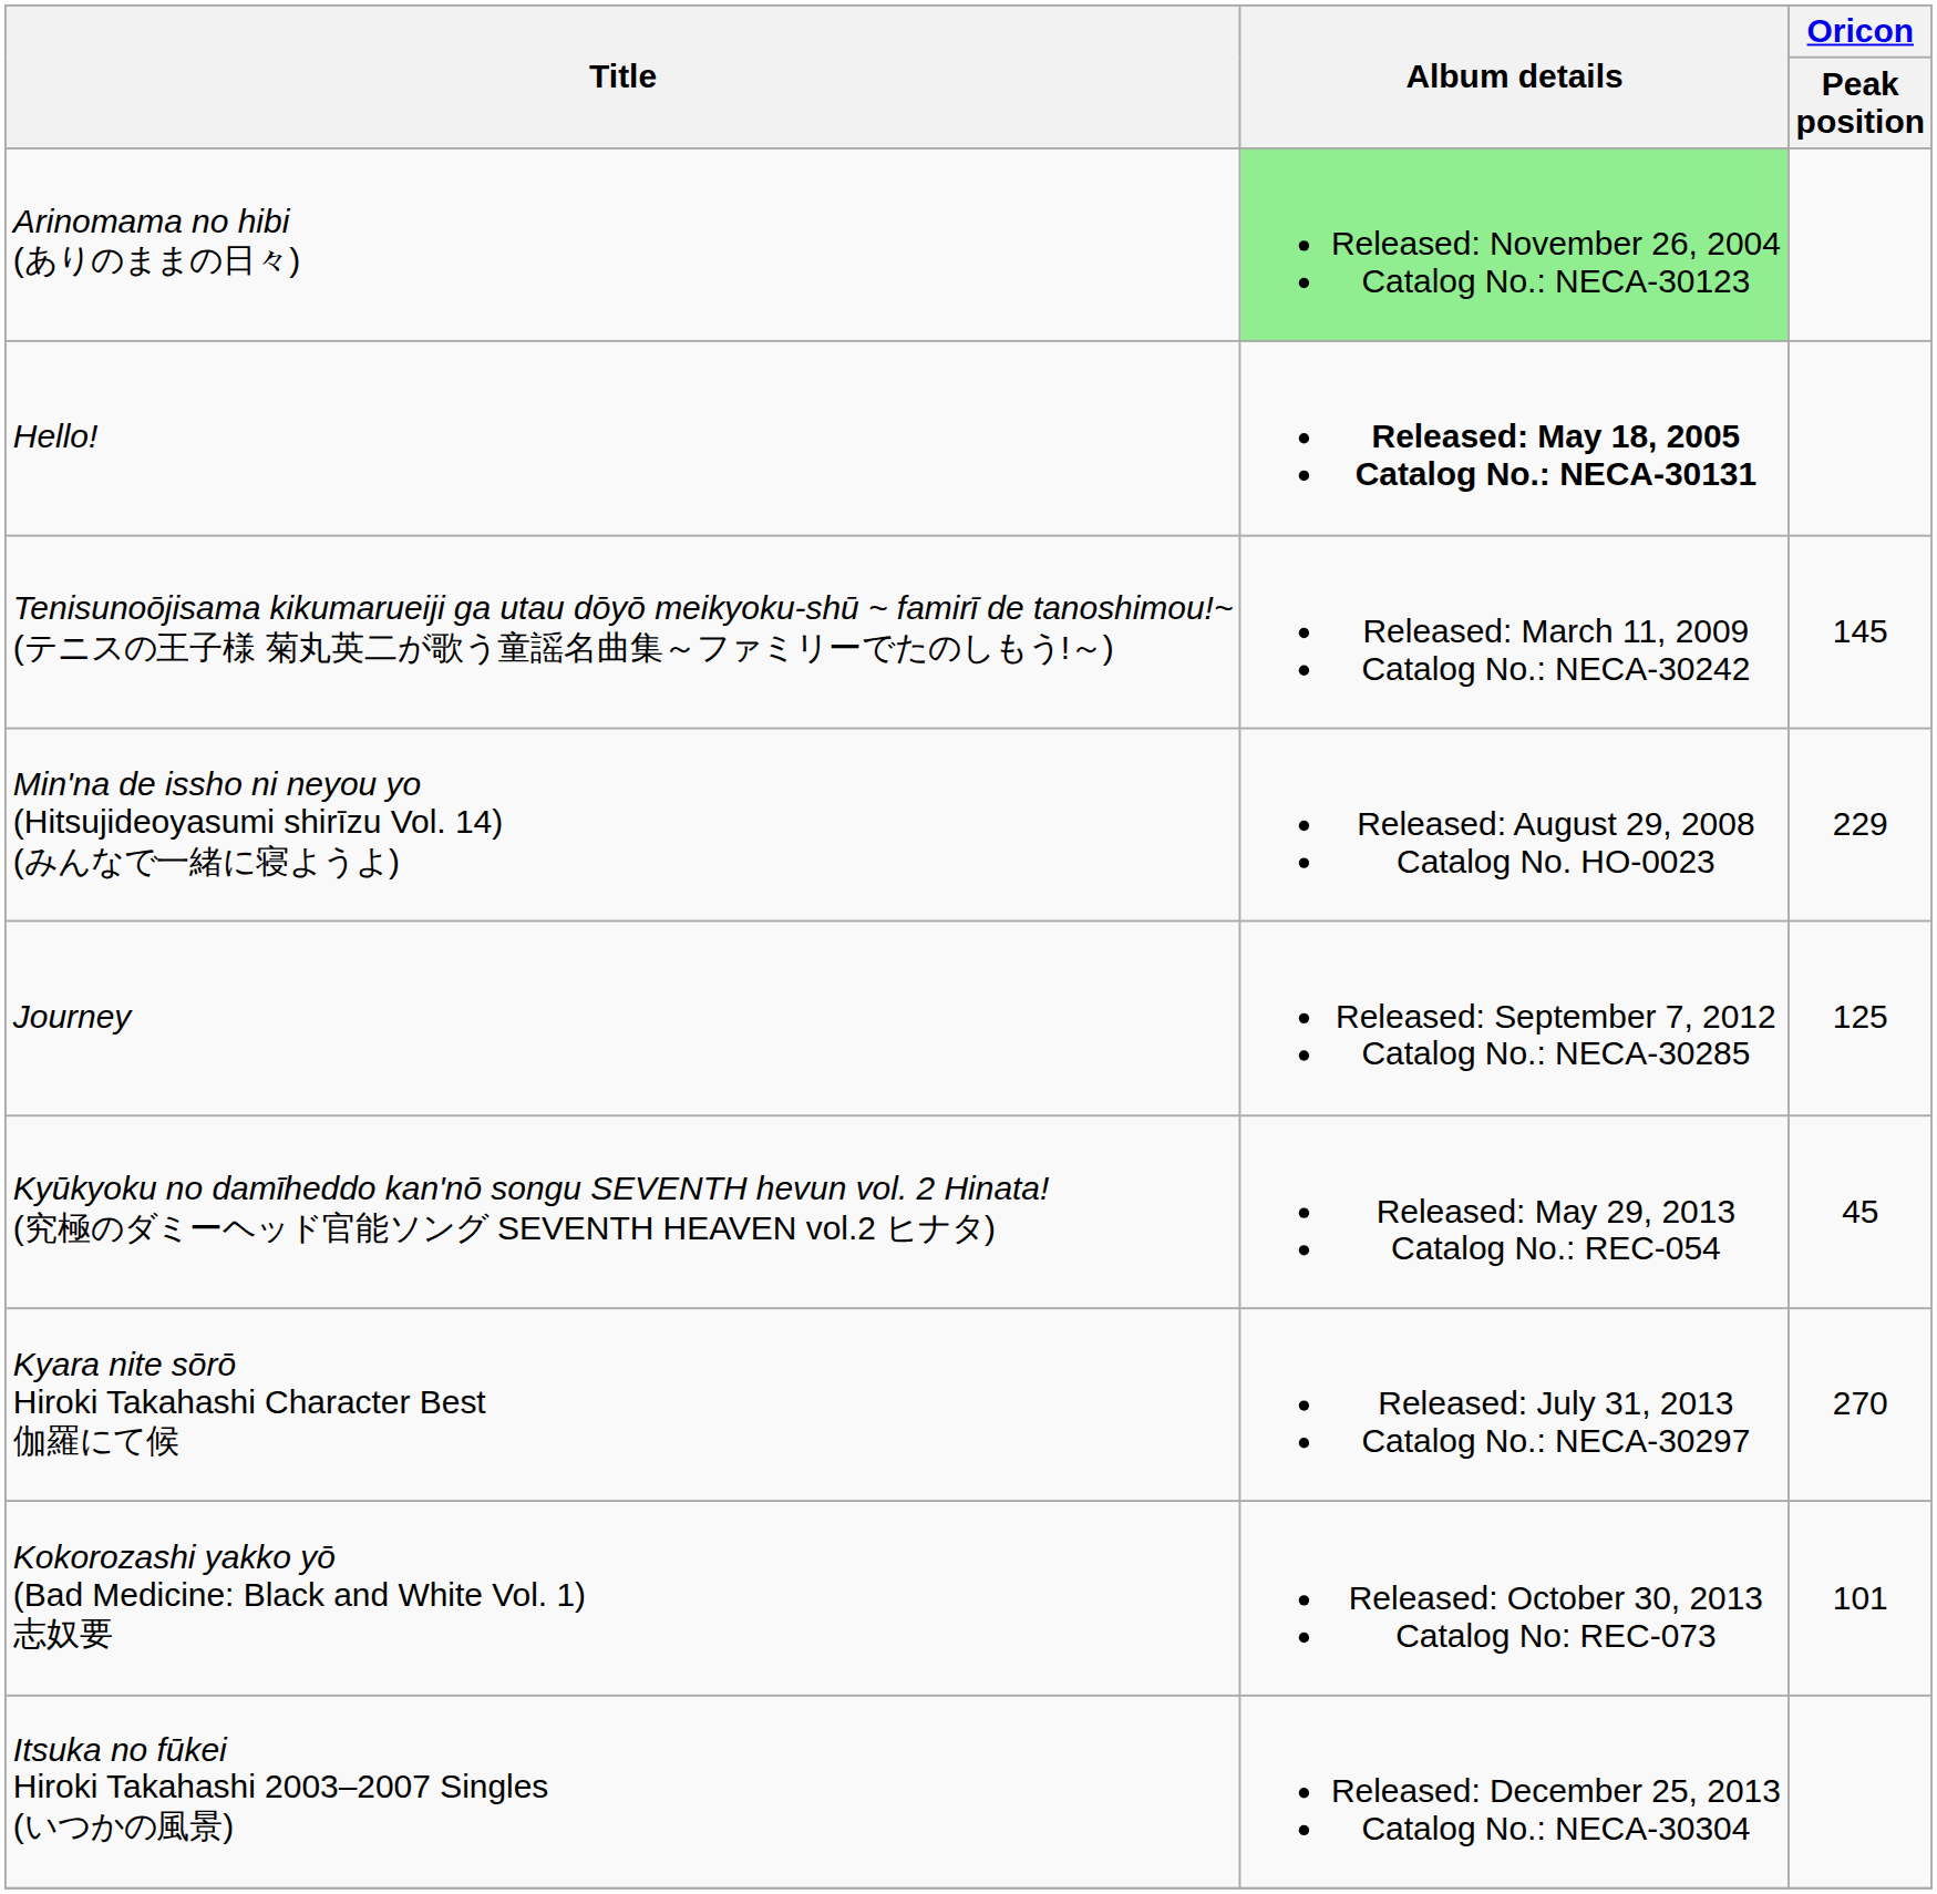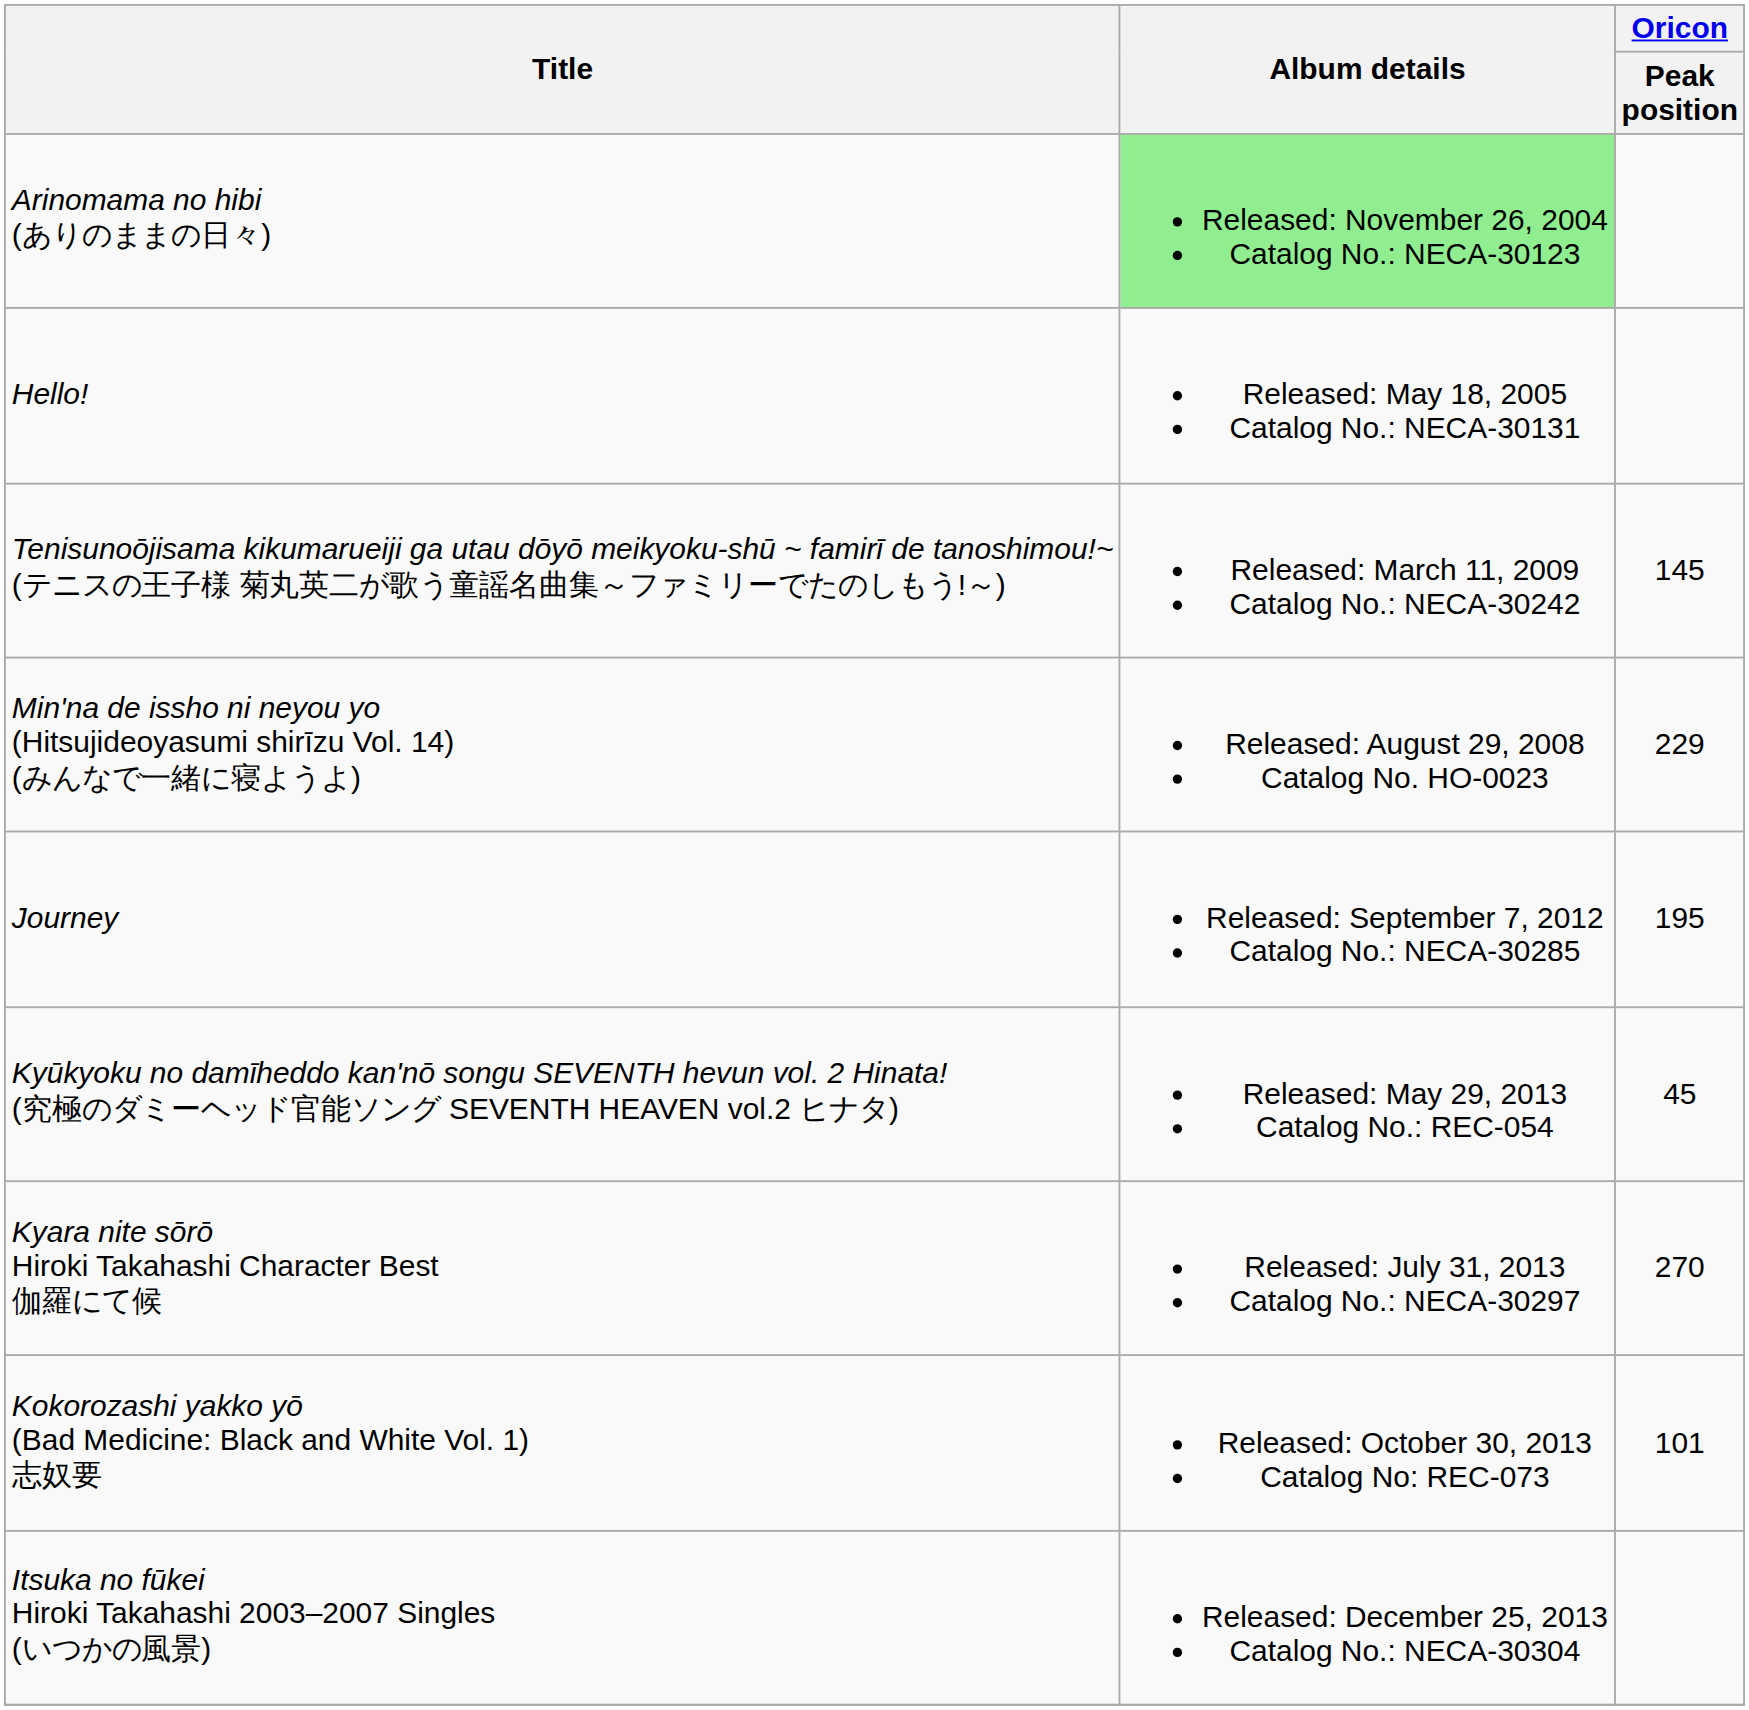 <table class="wikitable plainrowheaders" style="text-align:center">
 <tr>
 <th rowspan=2; style=>Title</th>
 <th rowspan=2; style=>Album details</th>
 <th colspan=2; style=><a href='#'>Oricon</a><br></th>
 </tr>
 <tr>
 <th style=>Peak<br>position</th>
 </tr>
 <tr>
 <td align=left><em>Arinomama no hibi</em><br>(ありのままの日々)</td>
 <td style="background: lightgreen;"><br><ul><li>Released: November 26, 2004</li><li>Catalog No.: NECA-30123</li></ul></td>
 <td> </td>
 </tr>
 <tr>
 <td align=left><em>Hello!</em></td>
-<td><strong><br><ul><li>Released: May 18, 2005</li><li>Catalog No.: NECA-30131</li></ul></strong></td>
+<td><br><ul><li>Released: May 18, 2005</li><li>Catalog No.: NECA-30131</li></ul></td>
 <td> </td>
 </tr>
 <tr>
 <td align=left><em>Tenisunoōjisama kikumarueiji ga utau dōyō meikyoku-shū ~ famirī de tanoshimou!~</em><br>(テニスの王子様 菊丸英二が歌う童謡名曲集～ファミリーでたのしもう!～)</td>
 <td><br><ul><li>Released: March 11, 2009</li><li>Catalog No.: NECA-30242</li></ul></td>
 <td>145</td>
 </tr>
 <tr>
 <td align=left><em>Min'na de issho ni neyou yo</em> <br>(Hitsujideoyasumi shirīzu Vol. 14)<br>(みんなで一緒に寝ようよ)</td>
 <td><br><ul><li>Released: August 29, 2008</li><li>Catalog No. HO-0023</li></ul></td>
 <td>229</td>
 </tr>
 <tr>
 <td align=left><em>Journey</em></td>
 <td><br><ul><li>Released: September 7, 2012</li><li>Catalog No.: NECA-30285 </li></ul></td>
-<td>125</td>
+<td>195</td>
 </tr>
 <tr>
 <td align=left><em>Kyūkyoku no damīheddo kan'nō songu SEVENTH hevun vol. 2 Hinata!</em><br>(究極のダミーヘッド官能ソング SEVENTH HEAVEN vol.2 ヒナタ)</td>
 <td><br><ul><li>Released: May 29, 2013</li><li>Catalog No.: REC-054</li></ul></td>
 <td>45</td>
 </tr>
 <tr>
 <td align=left><em>Kyara nite sōrō</em><br>Hiroki Takahashi Character Best<br>伽羅にて候</td>
 <td><br><ul><li>Released: July 31, 2013</li><li>Catalog No.: NECA-30297</li></ul></td>
 <td>270</td>
 </tr>
 <tr>
 <td align=left><em>Kokorozashi yakko yō</em><br>(Bad Medicine: Black and White Vol. 1)<br>志奴要</td>
 <td><br><ul><li>Released: October 30, 2013</li><li>Catalog No: REC-073</li></ul></td>
 <td>101</td>
 </tr>
 <tr>
 <td align=left><em>Itsuka no fūkei</em><br>Hiroki Takahashi 2003–2007 Singles<br>(いつかの風景)</td>
 <td><br><ul><li>Released: December 25, 2013</li><li>Catalog No.: NECA-30304</li></ul></td>
 <td> </td>
 </tr>
 <tr>
 </tr>
 </table>
